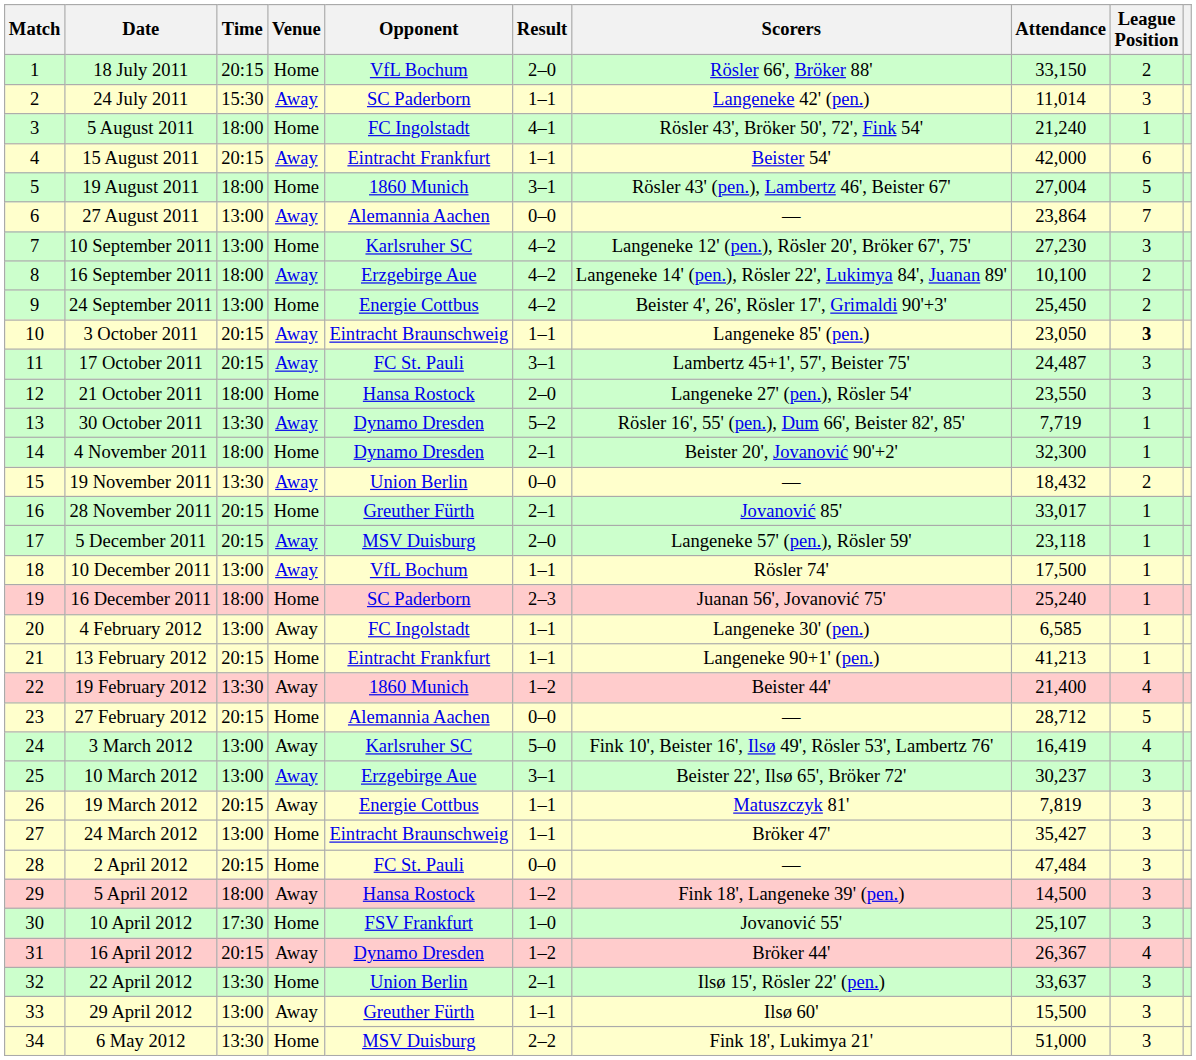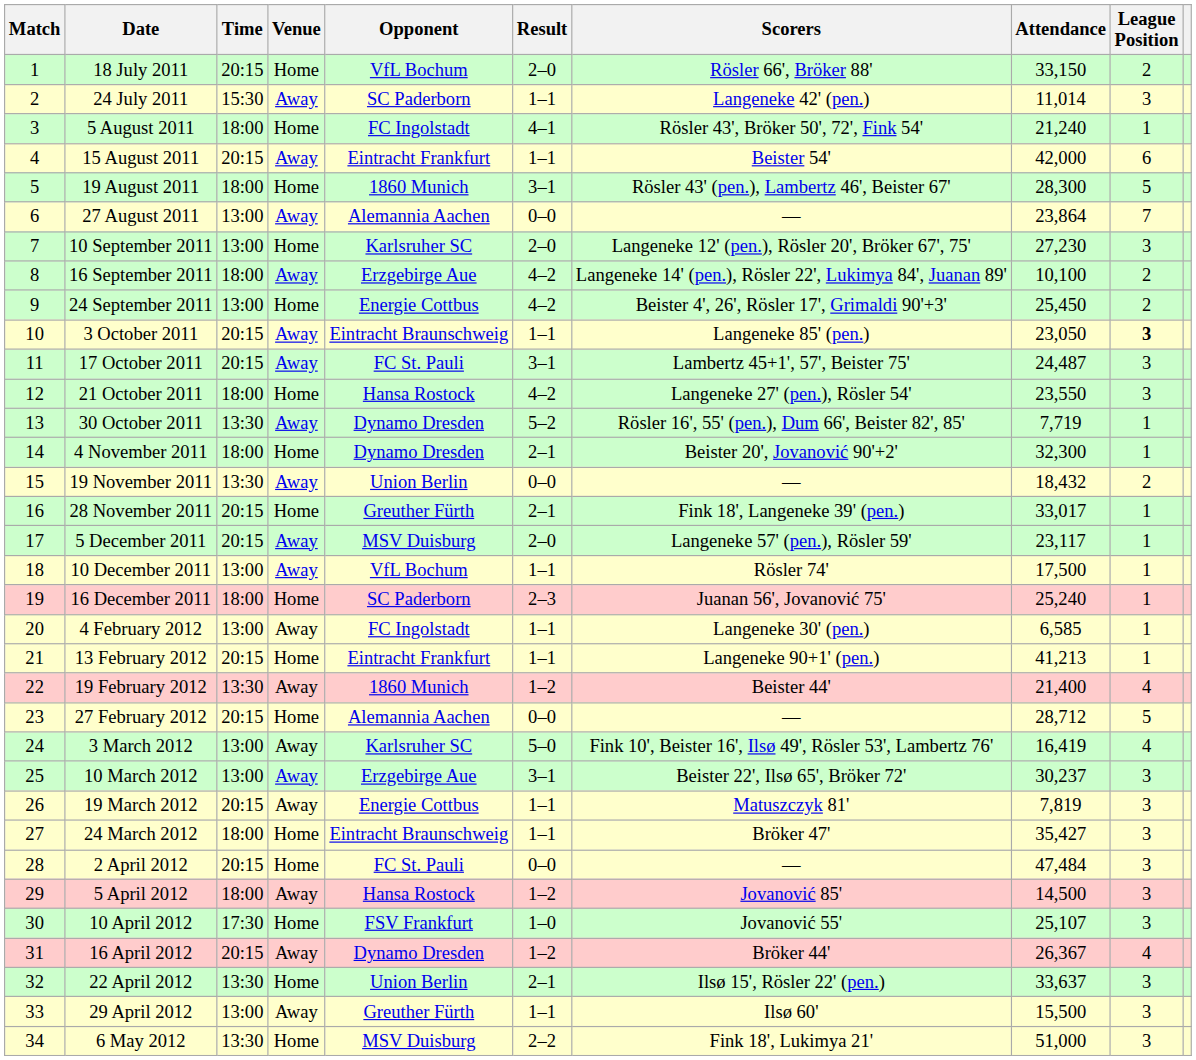 <table class="wikitable" style="text-align: center;">
 <tr>
 <th>Match</th>
 <th>Date</th>
 <th>Time</th>
 <th>Venue</th>
 <th>Opponent</th>
 <th>Result</th>
 <th>Scorers</th>
 <th>Attendance</th>
 <th>League<br>Position</th>
 <th></th>
 </tr>
 <tr bgcolor=#CCFFCC>
 <td>1</td>
 <td>18 July 2011</td>
 <td>20:15</td>
 <td>Home</td>
 <td><a href='#'>VfL Bochum</a></td>
 <td>2–0</td>
 <td><a href='#'>Rösler</a> 66', <a href='#'>Bröker</a> 88'</td>
 <td>33,150</td>
 <td>2</td>
 <td></td>
 </tr>
 <tr bgcolor=#FFFFCC>
 <td>2</td>
 <td>24 July 2011</td>
 <td>15:30</td>
 <td><a href='#'>Away</a></td>
 <td><a href='#'>SC Paderborn</a></td>
 <td>1–1</td>
 <td><a href='#'>Langeneke</a> 42' (<a href='#'>pen.</a>)</td>
 <td>11,014</td>
 <td>3</td>
 <td></td>
 </tr>
 <tr bgcolor=#CCFFCC>
 <td>3</td>
 <td>5 August 2011</td>
 <td>18:00</td>
 <td>Home</td>
 <td><a href='#'>FC Ingolstadt</a></td>
 <td>4–1</td>
 <td>Rösler 43', Bröker 50', 72', <a href='#'>Fink</a> 54'</td>
 <td>21,240</td>
 <td>1</td>
 <td></td>
 </tr>
 <tr bgcolor=#FFFFCC>
 <td>4</td>
 <td>15 August 2011</td>
 <td>20:15</td>
 <td><a href='#'>Away</a></td>
 <td><a href='#'>Eintracht Frankfurt</a></td>
 <td>1–1</td>
 <td><a href='#'>Beister</a> 54'</td>
 <td>42,000</td>
 <td>6</td>
 <td></td>
 </tr>
 <tr bgcolor=#CCFFCC>
 <td>5</td>
 <td>19 August 2011</td>
 <td>18:00</td>
 <td>Home</td>
 <td><a href='#'>1860 Munich</a></td>
 <td>3–1</td>
 <td>Rösler 43' (<a href='#'>pen.</a>), <a href='#'>Lambertz</a> 46', Beister 67'</td>
-<td>27,004</td>
+<td>28,300</td>
 <td>5</td>
 <td></td>
 </tr>
 <tr bgcolor=#FFFFCC>
 <td>6</td>
 <td>27 August 2011</td>
 <td>13:00</td>
 <td><a href='#'>Away</a></td>
 <td><a href='#'>Alemannia Aachen</a></td>
 <td>0–0</td>
 <td>—</td>
 <td>23,864</td>
 <td>7</td>
 <td></td>
 </tr>
 <tr bgcolor=#CCFFCC>
 <td>7</td>
 <td>10 September 2011</td>
 <td>13:00</td>
 <td>Home</td>
 <td><a href='#'>Karlsruher SC</a></td>
-<td>4–2</td>
+<td>2–0</td>
 <td>Langeneke 12' (<a href='#'>pen.</a>), Rösler 20', Bröker 67', 75'</td>
 <td>27,230</td>
 <td>3</td>
 <td></td>
 </tr>
 <tr bgcolor=#CCFFCC>
 <td>8</td>
 <td>16 September 2011</td>
 <td>18:00</td>
 <td><a href='#'>Away</a></td>
 <td><a href='#'>Erzgebirge Aue</a></td>
 <td>4–2</td>
 <td>Langeneke 14' (<a href='#'>pen.</a>), Rösler 22', <a href='#'>Lukimya</a> 84', <a href='#'>Juanan</a> 89'</td>
 <td>10,100</td>
 <td>2</td>
 <td></td>
 </tr>
 <tr bgcolor=#CCFFCC>
 <td>9</td>
 <td>24 September 2011</td>
 <td>13:00</td>
 <td>Home</td>
 <td><a href='#'>Energie Cottbus</a></td>
 <td>4–2</td>
 <td>Beister 4', 26', Rösler 17', <a href='#'>Grimaldi</a> 90'+3'</td>
 <td>25,450</td>
 <td>2</td>
 <td></td>
 </tr>
 <tr bgcolor=#FFFFCC>
 <td>10</td>
 <td>3 October 2011</td>
 <td>20:15</td>
 <td><a href='#'>Away</a></td>
 <td><a href='#'>Eintracht Braunschweig</a></td>
 <td>1–1</td>
 <td>Langeneke 85' (<a href='#'>pen.</a>)</td>
 <td>23,050</td>
 <td><strong>3</strong></td>
 <td></td>
 </tr>
 <tr bgcolor=#CCFFCC>
 <td>11</td>
 <td>17 October 2011</td>
 <td>20:15</td>
 <td><a href='#'>Away</a></td>
 <td><a href='#'>FC St. Pauli</a></td>
 <td>3–1</td>
 <td>Lambertz 45+1', 57', Beister 75'</td>
 <td>24,487</td>
 <td>3</td>
 <td></td>
 </tr>
 <tr bgcolor=#CCFFCC>
 <td>12</td>
 <td>21 October 2011</td>
 <td>18:00</td>
 <td>Home</td>
 <td><a href='#'>Hansa Rostock</a></td>
-<td>2–0</td>
+<td>4–2</td>
 <td>Langeneke 27' (<a href='#'>pen.</a>), Rösler 54'</td>
 <td>23,550</td>
 <td>3</td>
 <td></td>
 </tr>
 <tr bgcolor=#CCFFCC>
 <td>13</td>
 <td>30 October 2011</td>
 <td>13:30</td>
 <td><a href='#'>Away</a></td>
 <td><a href='#'>Dynamo Dresden</a></td>
 <td>5–2</td>
 <td>Rösler 16', 55' (<a href='#'>pen.</a>), <a href='#'>Dum</a> 66', Beister 82', 85'</td>
 <td>7,719</td>
 <td>1</td>
 <td></td>
 </tr>
 <tr bgcolor=#CCFFCC>
 <td>14</td>
 <td>4 November 2011</td>
 <td>18:00</td>
 <td>Home</td>
 <td><a href='#'>Dynamo Dresden</a></td>
 <td>2–1</td>
 <td>Beister 20', <a href='#'>Jovanović</a> 90'+2'</td>
 <td>32,300</td>
 <td>1</td>
 <td></td>
 </tr>
 <tr bgcolor=#FFFFCC>
 <td>15</td>
 <td>19 November 2011</td>
 <td>13:30</td>
 <td><a href='#'>Away</a></td>
 <td><a href='#'>Union Berlin</a></td>
 <td>0–0</td>
 <td>—</td>
 <td>18,432</td>
 <td>2</td>
 <td></td>
 </tr>
 <tr bgcolor=#CCFFCC>
 <td>16</td>
 <td>28 November 2011</td>
 <td>20:15</td>
 <td>Home</td>
 <td><a href='#'>Greuther Fürth</a></td>
 <td>2–1</td>
-<td><a href='#'>Jovanović</a> 85'</td>
+<td>Fink 18', Langeneke 39' (<a href='#'>pen.</a>)</td>
 <td>33,017</td>
 <td>1</td>
 <td></td>
 </tr>
 <tr bgcolor=#CCFFCC>
 <td>17</td>
 <td>5 December 2011</td>
 <td>20:15</td>
 <td><a href='#'>Away</a></td>
 <td><a href='#'>MSV Duisburg</a></td>
 <td>2–0</td>
 <td>Langeneke 57' (<a href='#'>pen.</a>), Rösler 59'</td>
-<td>23,118</td>
+<td>23,117</td>
 <td>1</td>
 <td></td>
 </tr>
 <tr bgcolor=#FFFFCC>
 <td>18</td>
 <td>10 December 2011</td>
 <td>13:00</td>
 <td><a href='#'>Away</a></td>
 <td><a href='#'>VfL Bochum</a></td>
 <td>1–1</td>
 <td>Rösler 74'</td>
 <td>17,500</td>
 <td>1</td>
 <td></td>
 </tr>
 <tr bgcolor=#FFCCCC>
 <td>19</td>
 <td>16 December 2011</td>
 <td>18:00</td>
 <td>Home</td>
 <td><a href='#'>SC Paderborn</a></td>
 <td>2–3</td>
 <td>Juanan 56', Jovanović 75'</td>
 <td>25,240</td>
 <td>1</td>
 <td></td>
 </tr>
 <tr bgcolor=#FFFFCC>
 <td>20</td>
 <td>4 February 2012</td>
 <td>13:00</td>
 <td>Away</td>
 <td><a href='#'>FC Ingolstadt</a></td>
 <td>1–1</td>
 <td>Langeneke 30' (<a href='#'>pen.</a>)</td>
 <td>6,585</td>
 <td>1</td>
 <td></td>
 </tr>
 <tr bgcolor=#FFFFCC>
 <td>21</td>
 <td>13 February 2012</td>
 <td>20:15</td>
 <td>Home</td>
 <td><a href='#'>Eintracht Frankfurt</a></td>
 <td>1–1</td>
 <td>Langeneke 90+1' (<a href='#'>pen.</a>)</td>
 <td>41,213</td>
 <td>1</td>
 <td></td>
 </tr>
 <tr bgcolor=#FFCCCC>
 <td>22</td>
 <td>19 February 2012</td>
 <td>13:30</td>
 <td>Away</td>
 <td><a href='#'>1860 Munich</a></td>
 <td>1–2</td>
 <td>Beister 44'</td>
 <td>21,400</td>
 <td>4</td>
 <td></td>
 </tr>
 <tr bgcolor=#FFFFCC>
 <td>23</td>
 <td>27 February 2012</td>
 <td>20:15</td>
 <td>Home</td>
 <td><a href='#'>Alemannia Aachen</a></td>
 <td>0–0</td>
 <td>—</td>
 <td>28,712</td>
 <td>5</td>
 <td></td>
 </tr>
 <tr bgcolor=#CCFFCC>
 <td>24</td>
 <td>3 March 2012</td>
 <td>13:00</td>
 <td>Away</td>
 <td><a href='#'>Karlsruher SC</a></td>
 <td>5–0</td>
 <td>Fink 10', Beister 16', <a href='#'>Ilsø</a> 49', Rösler 53', Lambertz 76'</td>
 <td>16,419</td>
 <td>4</td>
 <td></td>
 </tr>
 <tr bgcolor=#CCFFCC>
 <td>25</td>
 <td>10 March 2012</td>
 <td>13:00</td>
 <td><a href='#'>Away</a></td>
 <td><a href='#'>Erzgebirge Aue</a></td>
 <td>3–1</td>
 <td>Beister 22', Ilsø 65', Bröker 72'</td>
 <td>30,237</td>
 <td>3</td>
 <td></td>
 </tr>
 <tr bgcolor=#FFFFCC>
 <td>26</td>
 <td>19 March 2012</td>
 <td>20:15</td>
 <td>Away</td>
 <td><a href='#'>Energie Cottbus</a></td>
 <td>1–1</td>
 <td><a href='#'>Matuszczyk</a> 81'</td>
 <td>7,819</td>
 <td>3</td>
 <td></td>
 </tr>
 <tr bgcolor=#FFFFCC>
 <td>27</td>
 <td>24 March 2012</td>
-<td>13:00</td>
+<td>18:00</td>
 <td>Home</td>
 <td><a href='#'>Eintracht Braunschweig</a></td>
 <td>1–1</td>
 <td>Bröker 47'</td>
 <td>35,427</td>
 <td>3</td>
 <td></td>
 </tr>
 <tr bgcolor=#FFFFCC>
 <td>28</td>
 <td>2 April 2012</td>
 <td>20:15</td>
 <td>Home</td>
 <td><a href='#'>FC St. Pauli</a></td>
 <td>0–0</td>
 <td>—</td>
 <td>47,484</td>
 <td>3</td>
 <td></td>
 </tr>
 <tr bgcolor=#FFCCCC>
 <td>29</td>
 <td>5 April 2012</td>
 <td>18:00</td>
 <td>Away</td>
 <td><a href='#'>Hansa Rostock</a></td>
 <td>1–2</td>
-<td>Fink 18', Langeneke 39' (<a href='#'>pen.</a>)</td>
+<td><a href='#'>Jovanović</a> 85'</td>
 <td>14,500</td>
 <td>3</td>
 <td></td>
 </tr>
 <tr bgcolor=#CCFFCC>
 <td>30</td>
 <td>10 April 2012</td>
 <td>17:30</td>
 <td>Home</td>
 <td><a href='#'>FSV Frankfurt</a></td>
 <td>1–0</td>
 <td>Jovanović 55'</td>
 <td>25,107</td>
 <td>3</td>
 <td></td>
 </tr>
 <tr bgcolor=#FFCCCC>
 <td>31</td>
 <td>16 April 2012</td>
 <td>20:15</td>
 <td>Away</td>
 <td><a href='#'>Dynamo Dresden</a></td>
 <td>1–2</td>
 <td>Bröker 44'</td>
 <td>26,367</td>
 <td>4</td>
 <td></td>
 </tr>
 <tr bgcolor=#CCFFCC>
 <td>32</td>
 <td>22 April 2012</td>
 <td>13:30</td>
 <td>Home</td>
 <td><a href='#'>Union Berlin</a></td>
 <td>2–1</td>
 <td>Ilsø 15', Rösler 22' (<a href='#'>pen.</a>)</td>
 <td>33,637</td>
 <td>3</td>
 <td></td>
 </tr>
 <tr bgcolor=#FFFFCC>
 <td>33</td>
 <td>29 April 2012</td>
 <td>13:00</td>
 <td>Away</td>
 <td><a href='#'>Greuther Fürth</a></td>
 <td>1–1</td>
 <td>Ilsø 60'</td>
 <td>15,500</td>
 <td>3</td>
 <td></td>
 </tr>
 <tr bgcolor=#FFFFCC>
 <td>34</td>
 <td>6 May 2012</td>
 <td>13:30</td>
 <td>Home</td>
 <td><a href='#'>MSV Duisburg</a></td>
 <td>2–2</td>
 <td>Fink 18', Lukimya 21'</td>
 <td>51,000</td>
 <td>3</td>
 <td></td>
 </tr>
 </table>
